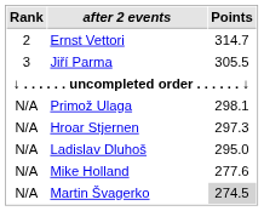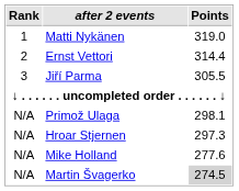 <table cellspacing="1" cellpadding="3" style="border:1px solid #AAAAAA;font-size:86%">
 <tr bgcolor="#E4E4E4">
 <th style="border-bottom:1px solid #AAAAAA" width=10>Rank</th>
 <th style="border-bottom:1px solid #AAAAAA" width=155><em>after 2 events</em></th>
 <th style="border-bottom:1px solid #AAAAAA" width=40>Points</th>
 </tr>
 <tr>
+<td align=center>1</td>
+<td> <a href='#'>Matti Nykänen</a></td>
+<td align=center>319.0</td>
+</tr>
+<tr>
 <td align=center>2</td>
 <td> <a href='#'>Ernst Vettori</a></td>
-<td align=center>314.7</td>
+<td align=center>314.4</td>
 </tr>
 <tr>
 <td align=center>3</td>
 <td> <a href='#'>Jiří Parma</a></td>
 <td align=center>305.5</td>
 </tr>
 <tr>
 <td colspan=3 align=center><strong>↓ . . . . . . uncompleted order . . . . . . ↓</strong></td>
 </tr>
 <tr>
 <td align=center>N/A</td>
 <td> <a href='#'>Primož Ulaga</a></td>
 <td align=center>298.1</td>
 </tr>
 <tr>
 <td align=center>N/A</td>
 <td> <a href='#'>Hroar Stjernen</a></td>
 <td align=center>297.3</td>
 </tr>
 <tr>
 <td align=center>N/A</td>
-<td> <a href='#'>Ladislav Dluhoš</a></td>
-<td align=center>295.0</td>
-</tr>
-<tr>
-<td align=center>N/A</td>
 <td> <a href='#'>Mike Holland</a></td>
 <td align=center>277.6</td>
 </tr>
 <tr>
 <td align=center>N/A</td>
 <td> <a href='#'>Martin Švagerko</a></td>
 <td align=center style="background: lightgrey;">274.5</td>
 </tr>
 </table>
